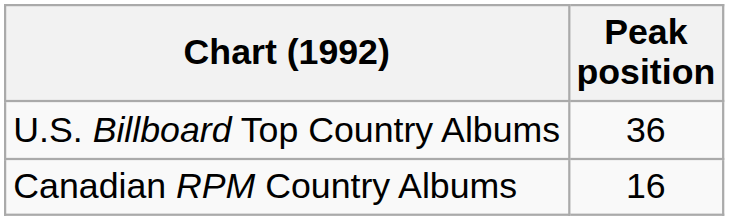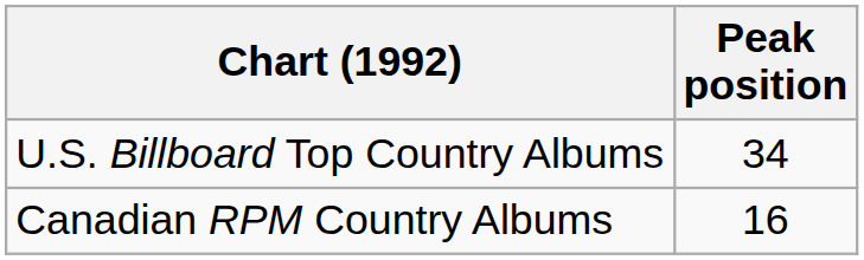 <table class="wikitable">
 <tr>
 <th>Chart (1992)</th>
 <th>Peak<br>position</th>
 </tr>
 <tr>
 <td>U.S. <em>Billboard</em> Top Country Albums</td>
-<td align="center">36</td>
+<td align="center">34</td>
 </tr>
 <tr>
 <td>Canadian <em>RPM</em> Country Albums</td>
 <td align="center">16</td>
 </tr>
 </table>
